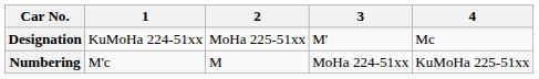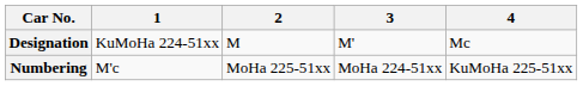 <table class="wikitable">
 <tr>
 <th>Car No.</th>
 <th>1</th>
 <th>2</th>
 <th>3</th>
 <th>4</th>
 </tr>
 <tr>
 <th>Designation</th>
 <td>KuMoHa 224-51xx</td>
-<td>MoHa 225-51xx</td>
+<td>M</td>
 <td>M'</td>
 <td>Mc</td>
 </tr>
 <tr>
 <th>Numbering</th>
 <td>M'c</td>
-<td>M</td>
+<td>MoHa 225-51xx</td>
 <td>MoHa 224-51xx</td>
 <td>KuMoHa 225-51xx</td>
 </tr>
 </table>
